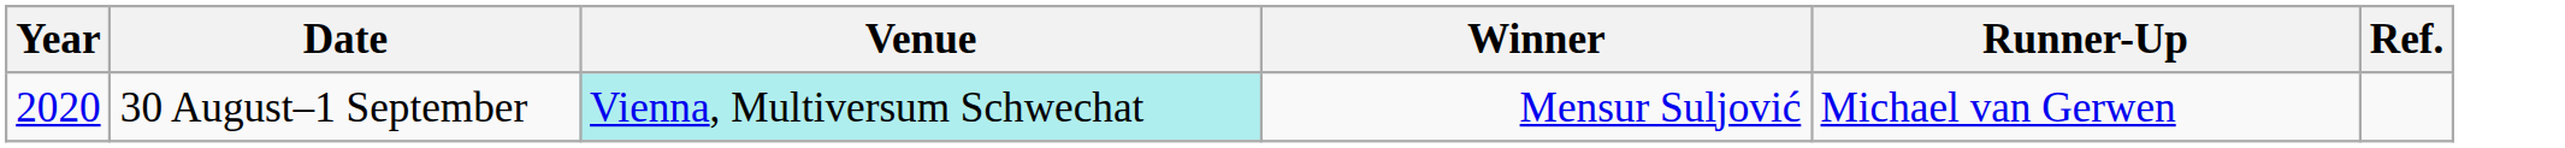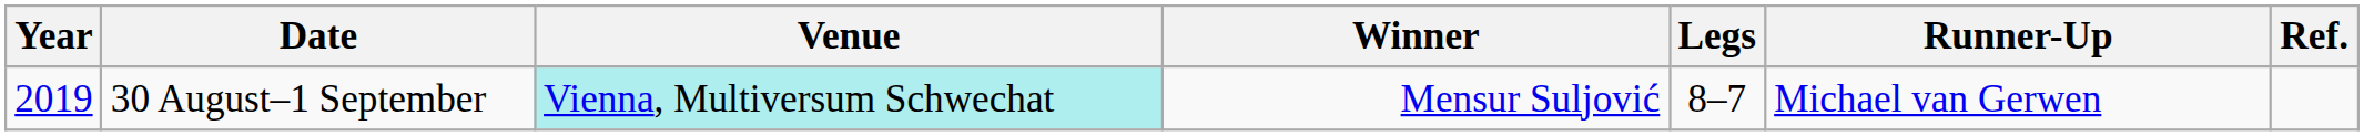 <table class="wikitable">
 <tr>
 <th>Year</th>
 <th style=width:170px>Date</th>
 <th style=width:250px>Venue</th>
 <th style=width:200px>Winner</th>
+<th>Legs</th>
 <th style=width:200px>Runner-Up</th>
 <th>Ref.</th>
 </tr>
 <tr>
-<td align=center><a href='#'>2020</a></td>
+<td align=center><a href='#'>2019</a></td>
 <td align=left>30 August–1 September</td>
 <td style="background: paleturquoise;"> <a href='#'>Vienna</a>, Multiversum Schwechat</td>
 <td align=right><a href='#'>Mensur Suljović</a> </td>
+<td align=center>8–7</td>
 <td> <a href='#'>Michael van Gerwen</a></td>
 <td align="center"></td>
 </tr>
 </table>
